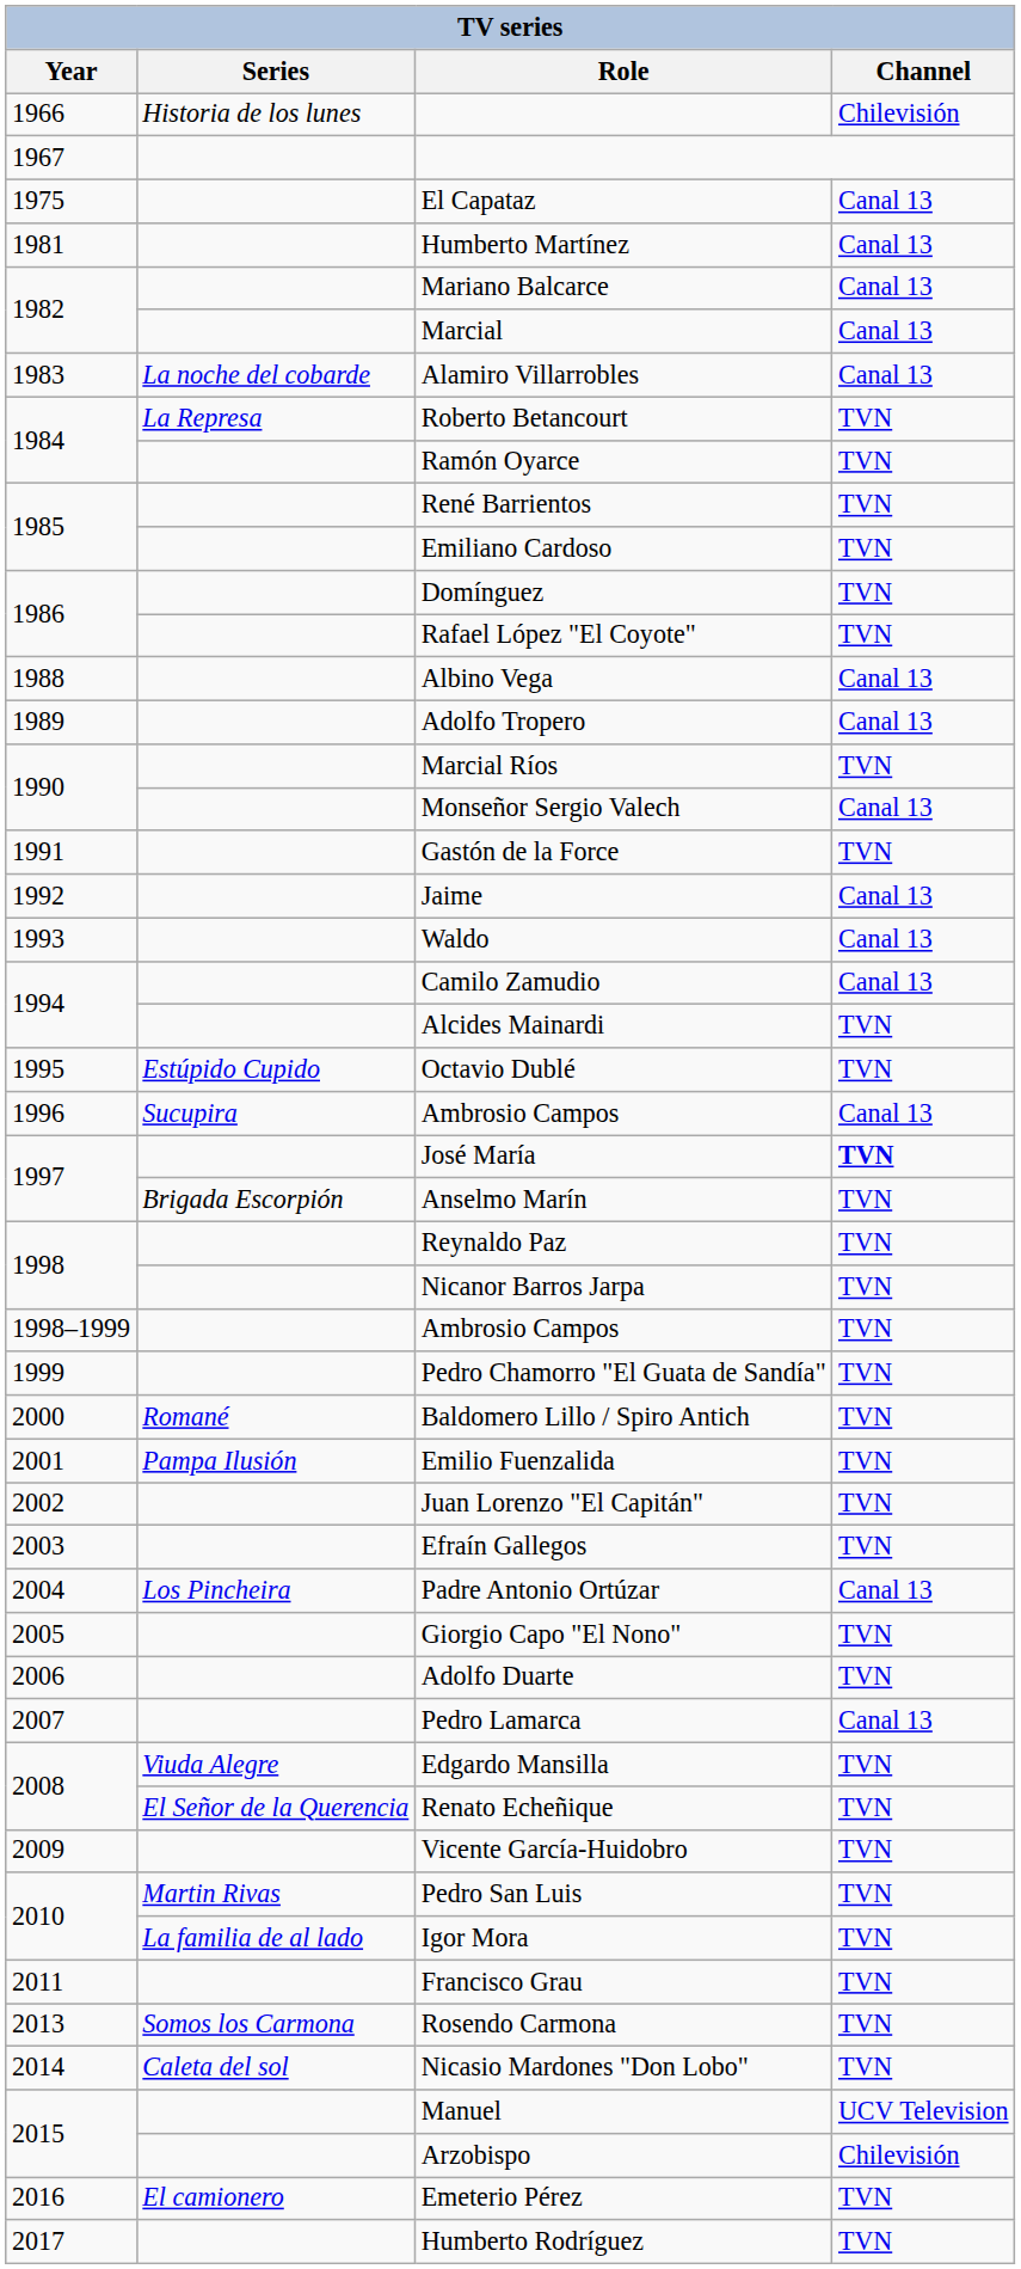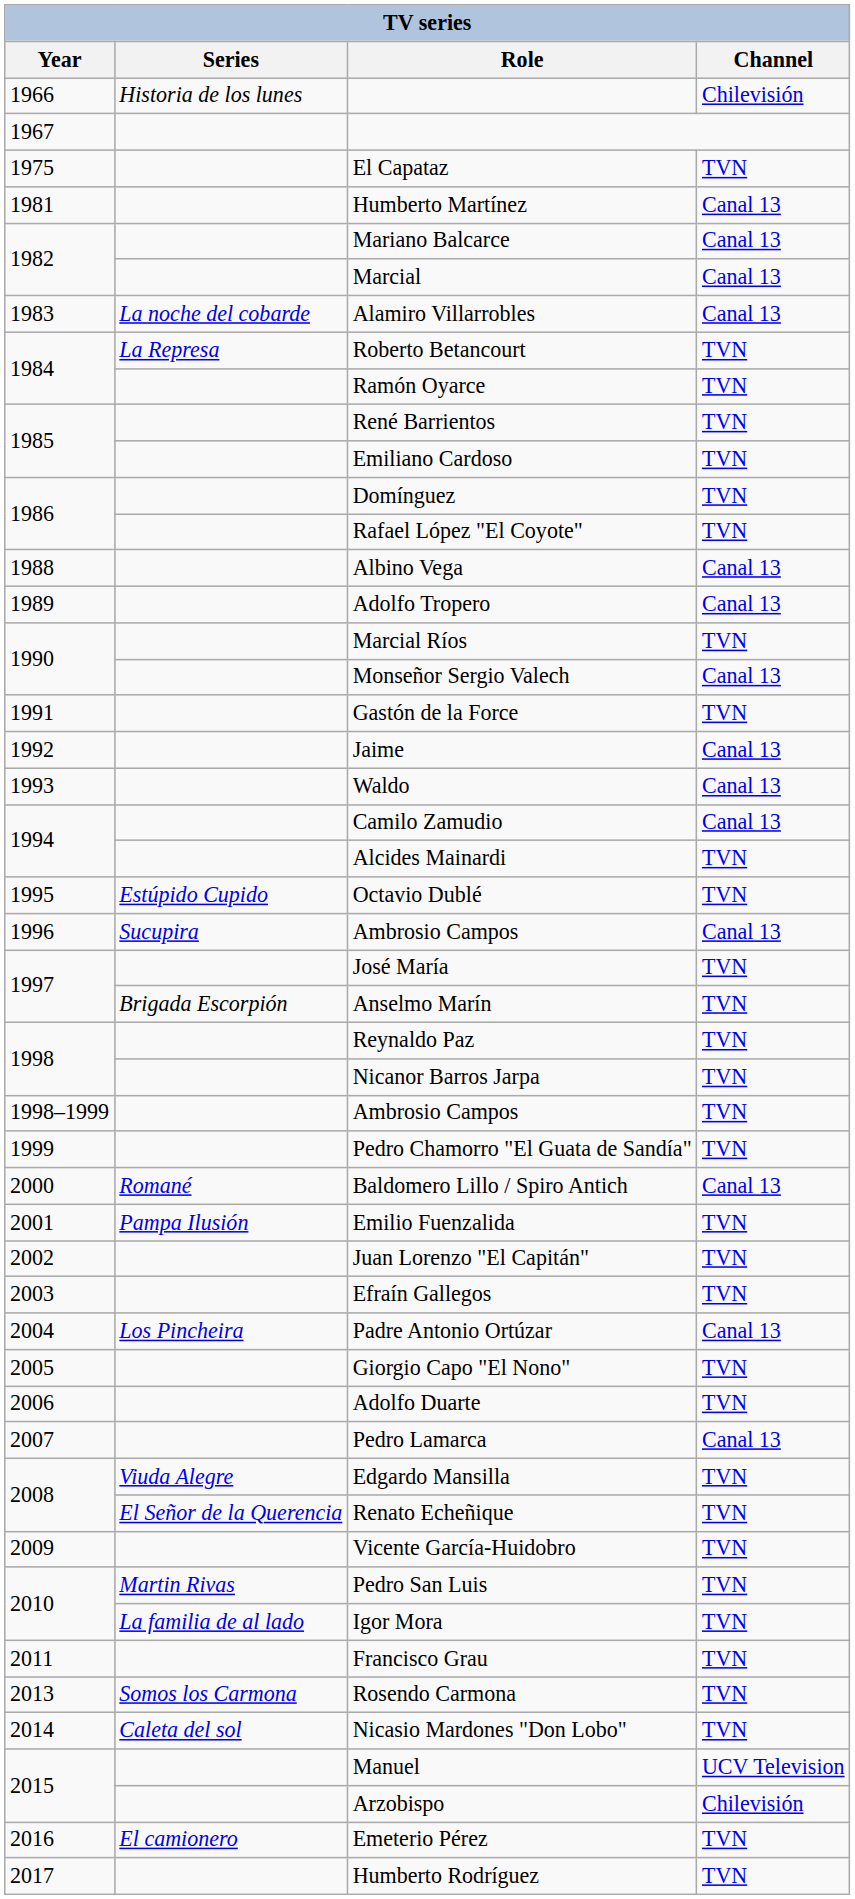 <table class="wikitable" style="font-size: 90%;">
 <tr>
 <th colspan="4" style="background: LightSteelBlue;">TV series</th>
 </tr>
 <tr>
 <th>Year</th>
 <th>Series</th>
 <th>Role</th>
 <th>Channel</th>
 </tr>
 <tr>
 <td>1966</td>
 <td><em>Historia de los lunes</em></td>
 <td></td>
 <td><a href='#'>Chilevisión</a></td>
 </tr>
 <tr>
 <td>1967</td>
 <td><em></em></td>
 </tr>
 <tr>
 <td>1975</td>
 <td><em></em></td>
 <td>El Capataz</td>
-<td><a href='#'>Canal 13</a></td>
+<td><a href='#'>TVN</a></td>
 </tr>
 <tr>
 <td>1981</td>
 <td><em></em></td>
 <td>Humberto Martínez</td>
 <td><a href='#'>Canal 13</a></td>
 </tr>
 <tr>
 <td rowspan="2">1982</td>
 <td><em></em></td>
 <td>Mariano Balcarce</td>
 <td><a href='#'>Canal 13</a></td>
 </tr>
 <tr>
 <td><em></em></td>
 <td>Marcial</td>
 <td><a href='#'>Canal 13</a></td>
 </tr>
 <tr>
 <td>1983</td>
 <td><em><a href='#'>La noche del cobarde</a></em></td>
 <td>Alamiro Villarrobles</td>
 <td><a href='#'>Canal 13</a></td>
 </tr>
 <tr>
 <td rowspan="2">1984</td>
 <td><em><a href='#'>La Represa</a></em></td>
 <td>Roberto Betancourt</td>
 <td><a href='#'>TVN</a></td>
 </tr>
 <tr>
 <td><em></em></td>
 <td>Ramón Oyarce</td>
 <td><a href='#'>TVN</a></td>
 </tr>
 <tr>
 <td rowspan="2">1985</td>
 <td><em></em></td>
 <td>René Barrientos</td>
 <td><a href='#'>TVN</a></td>
 </tr>
 <tr>
 <td><em></em></td>
 <td>Emiliano Cardoso</td>
 <td><a href='#'>TVN</a></td>
 </tr>
 <tr>
 <td rowspan="2">1986</td>
 <td><em></em></td>
 <td>Domínguez</td>
 <td><a href='#'>TVN</a></td>
 </tr>
 <tr>
 <td><em></em></td>
 <td>Rafael López "El Coyote"</td>
 <td><a href='#'>TVN</a></td>
 </tr>
 <tr>
 <td>1988</td>
 <td><em></em></td>
 <td>Albino Vega</td>
 <td><a href='#'>Canal 13</a></td>
 </tr>
 <tr>
 <td>1989</td>
 <td><em></em></td>
 <td>Adolfo Tropero</td>
 <td><a href='#'>Canal 13</a></td>
 </tr>
 <tr>
 <td rowspan="2">1990</td>
 <td><em></em></td>
 <td>Marcial Ríos</td>
 <td><a href='#'>TVN</a></td>
 </tr>
 <tr>
 <td><em></em></td>
 <td>Monseñor Sergio Valech</td>
 <td><a href='#'>Canal 13</a></td>
 </tr>
 <tr>
 <td>1991</td>
 <td><em></em></td>
 <td>Gastón de la Force</td>
 <td><a href='#'>TVN</a></td>
 </tr>
 <tr>
 <td>1992</td>
 <td><em></em></td>
 <td>Jaime</td>
 <td><a href='#'>Canal 13</a></td>
 </tr>
 <tr>
 <td>1993</td>
 <td><em></em></td>
 <td>Waldo</td>
 <td><a href='#'>Canal 13</a></td>
 </tr>
 <tr>
 <td rowspan="2">1994</td>
 <td><em></em></td>
 <td>Camilo Zamudio</td>
 <td><a href='#'>Canal 13</a></td>
 </tr>
 <tr>
 <td><em></em></td>
 <td>Alcides Mainardi</td>
 <td><a href='#'>TVN</a></td>
 </tr>
 <tr>
 <td>1995</td>
 <td><em><a href='#'>Estúpido Cupido</a></em></td>
 <td>Octavio Dublé</td>
 <td><a href='#'>TVN</a></td>
 </tr>
 <tr>
 <td>1996</td>
 <td><em><a href='#'>Sucupira</a></em></td>
 <td>Ambrosio Campos</td>
 <td><a href='#'>Canal 13</a></td>
 </tr>
 <tr>
 <td rowspan="2">1997</td>
 <td><em></em></td>
 <td>José María</td>
-<td><strong><a href='#'>TVN</a></strong></td>
+<td><a href='#'>TVN</a></td>
 </tr>
 <tr>
 <td><em>Brigada Escorpión</em></td>
 <td>Anselmo Marín</td>
 <td><a href='#'>TVN</a></td>
 </tr>
 <tr>
 <td rowspan="2">1998</td>
 <td><em></em></td>
 <td>Reynaldo Paz</td>
 <td><a href='#'>TVN</a></td>
 </tr>
 <tr>
 <td><em></em></td>
 <td>Nicanor Barros Jarpa</td>
 <td><a href='#'>TVN</a></td>
 </tr>
 <tr>
 <td>1998–1999</td>
 <td><em></em></td>
 <td>Ambrosio Campos</td>
 <td><a href='#'>TVN</a></td>
 </tr>
 <tr>
 <td>1999</td>
 <td><em></em></td>
 <td>Pedro Chamorro "El Guata de Sandía"</td>
 <td><a href='#'>TVN</a></td>
 </tr>
 <tr>
 <td>2000</td>
 <td><em><a href='#'>Romané</a></em></td>
 <td>Baldomero Lillo / Spiro Antich</td>
-<td><a href='#'>TVN</a></td>
+<td><a href='#'>Canal 13</a></td>
 </tr>
 <tr>
 <td>2001</td>
 <td><em><a href='#'>Pampa Ilusión</a></em></td>
 <td>Emilio Fuenzalida</td>
 <td><a href='#'>TVN</a></td>
 </tr>
 <tr>
 <td>2002</td>
 <td><em></em></td>
 <td>Juan Lorenzo "El Capitán"</td>
 <td><a href='#'>TVN</a></td>
 </tr>
 <tr>
 <td>2003</td>
 <td><em></em></td>
 <td>Efraín Gallegos</td>
 <td><a href='#'>TVN</a></td>
 </tr>
 <tr>
 <td>2004</td>
 <td><em><a href='#'>Los Pincheira</a></em></td>
 <td>Padre Antonio Ortúzar</td>
 <td><a href='#'>Canal 13</a></td>
 </tr>
 <tr>
 <td>2005</td>
 <td><em></em></td>
 <td>Giorgio Capo "El Nono"</td>
 <td><a href='#'>TVN</a></td>
 </tr>
 <tr>
 <td>2006</td>
 <td><em></em></td>
 <td>Adolfo Duarte</td>
 <td><a href='#'>TVN</a></td>
 </tr>
 <tr>
 <td>2007</td>
 <td><em></em></td>
 <td>Pedro Lamarca</td>
 <td><a href='#'>Canal 13</a></td>
 </tr>
 <tr>
 <td rowspan="2">2008</td>
 <td><em><a href='#'>Viuda Alegre</a></em></td>
 <td>Edgardo Mansilla</td>
 <td><a href='#'>TVN</a></td>
 </tr>
 <tr>
 <td><em><a href='#'>El Señor de la Querencia</a></em></td>
 <td>Renato Echeñique</td>
 <td><a href='#'>TVN</a></td>
 </tr>
 <tr>
 <td>2009</td>
 <td><em></em></td>
 <td>Vicente García-Huidobro</td>
 <td><a href='#'>TVN</a></td>
 </tr>
 <tr>
 <td rowspan="2">2010</td>
 <td><em><a href='#'>Martin Rivas</a></em></td>
 <td>Pedro San Luis</td>
 <td><a href='#'>TVN</a></td>
 </tr>
 <tr>
 <td><em><a href='#'>La familia de al lado</a></em></td>
 <td>Igor Mora</td>
 <td><a href='#'>TVN</a></td>
 </tr>
 <tr>
 <td>2011</td>
 <td><em></em></td>
 <td>Francisco Grau</td>
 <td><a href='#'>TVN</a></td>
 </tr>
 <tr>
 <td>2013</td>
 <td><em><a href='#'>Somos los Carmona</a></em></td>
 <td>Rosendo Carmona</td>
 <td><a href='#'>TVN</a></td>
 </tr>
 <tr>
 <td>2014</td>
 <td><em><a href='#'>Caleta del sol</a></em></td>
 <td>Nicasio Mardones "Don Lobo"</td>
 <td><a href='#'>TVN</a></td>
 </tr>
 <tr>
 <td rowspan="2">2015</td>
 <td><em></em></td>
 <td>Manuel</td>
 <td><a href='#'>UCV Television</a></td>
 </tr>
 <tr>
 <td><em></em></td>
 <td>Arzobispo</td>
 <td><a href='#'>Chilevisión</a></td>
 </tr>
 <tr>
 <td>2016</td>
 <td><em><a href='#'>El camionero</a></em></td>
 <td>Emeterio Pérez</td>
 <td><a href='#'>TVN</a></td>
 </tr>
 <tr>
 <td>2017</td>
 <td><em></em></td>
 <td>Humberto Rodríguez</td>
 <td><a href='#'>TVN</a></td>
 </tr>
 </table>
